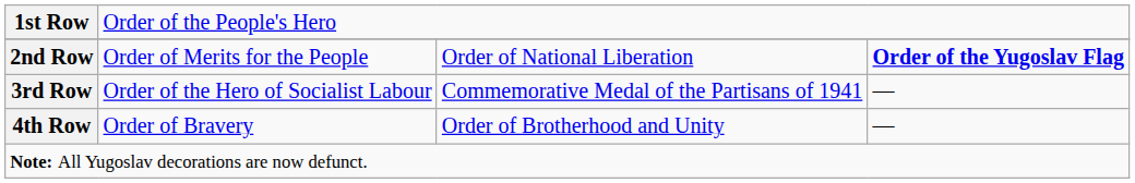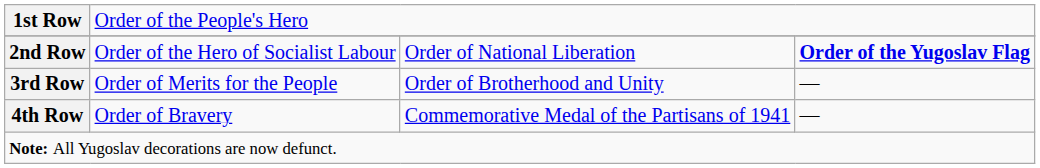 <table class="wikitable">
 <tr>
 <th>1st Row</th>
 <td colspan="6"><a href='#'>Order of the People's Hero</a></td>
 </tr>
 <tr>
 </tr>
 <tr>
 <th>2nd Row</th>
-<td><a href='#'>Order of Merits for the People</a></td>
+<td><a href='#'>Order of the Hero of Socialist Labour</a></td>
 <td><a href='#'>Order of National Liberation</a></td>
 <td><strong><a href='#'>Order of the Yugoslav Flag</a></strong></td>
 </tr>
 <tr>
 <th>3rd Row</th>
-<td><a href='#'>Order of the Hero of Socialist Labour</a></td>
-<td><a href='#'>Commemorative Medal of the Partisans of 1941</a></td>
+<td><a href='#'>Order of Merits for the People</a></td>
+<td><a href='#'>Order of Brotherhood and Unity</a></td>
 <td>—</td>
 </tr>
 <tr>
 <th>4th Row</th>
 <td><a href='#'>Order of Bravery</a></td>
-<td><a href='#'>Order of Brotherhood and Unity</a></td>
+<td><a href='#'>Commemorative Medal of the Partisans of 1941</a></td>
 <td>—</td>
 </tr>
 <tr>
 <td style="text-align:left;" colspan="7"><strong><small>Note:</small></strong> <small>All Yugoslav decorations are now defunct.</small></td>
 </tr>
 </table>
